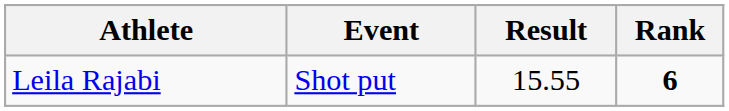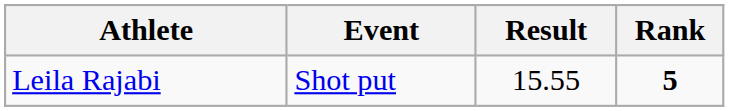 <table class="wikitable" width="55%" style="text-align:center; font-size:90%">
 <tr>
 <th width="30%">Athlete</th>
 <th width="20%">Event</th>
 <th width="15%">Result</th>
 <th width="10%">Rank</th>
 </tr>
 <tr>
 <td align="left"><a href='#'>Leila Rajabi</a></td>
 <td align="left"><a href='#'>Shot put</a></td>
 <td>15.55</td>
-<td><strong>6</strong></td>
+<td><strong>5</strong></td>
 </tr>
 </table>
